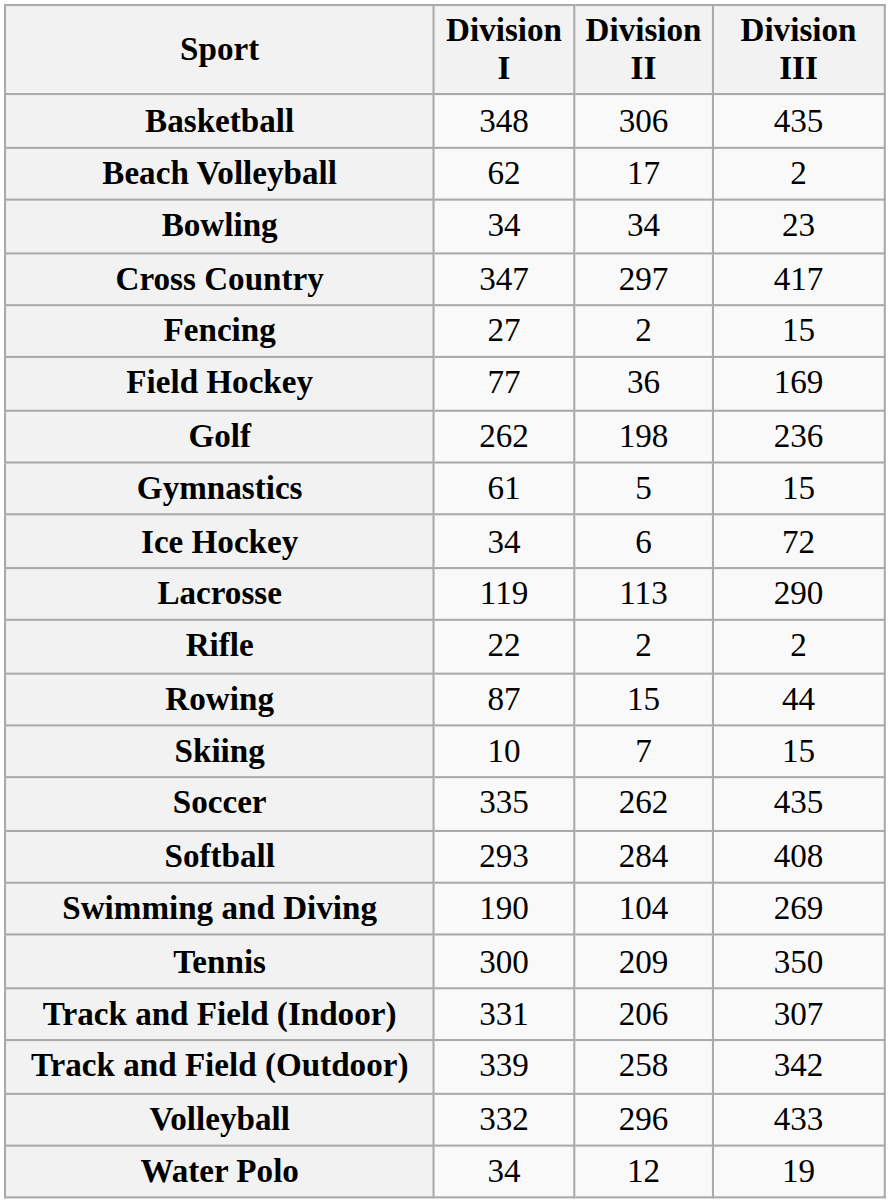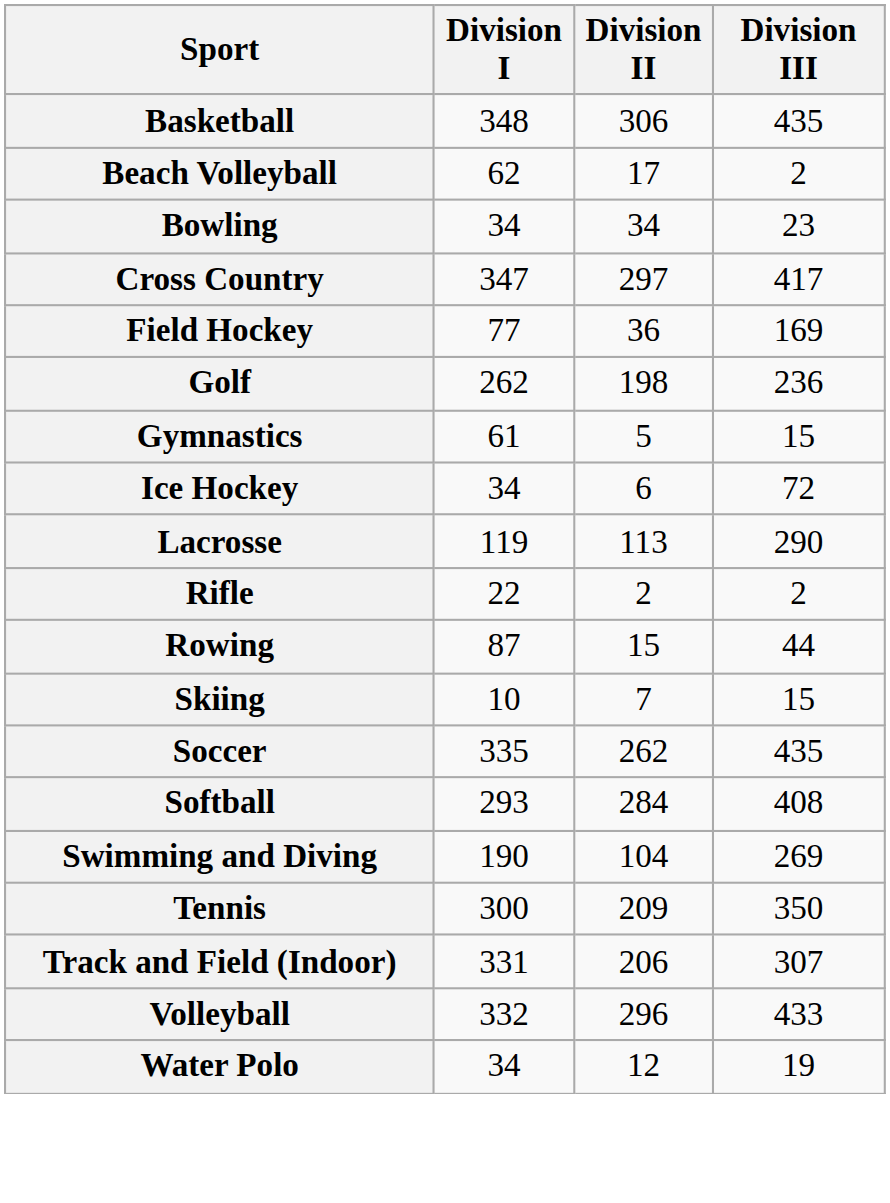 <table class="wikitable sortable" style="text-align:center">
 <tr>
 <th width=200>Sport</th>
 <th width=60>Division I</th>
 <th width=60>Division II</th>
 <th width=75>Division III</th>
 </tr>
 <tr>
 <th>Basketball</th>
 <td>348</td>
 <td>306</td>
 <td>435</td>
 </tr>
 <tr>
 <th>Beach Volleyball</th>
 <td>62</td>
 <td>17</td>
 <td>2</td>
 </tr>
 <tr>
 <th>Bowling</th>
 <td>34</td>
 <td>34</td>
 <td>23</td>
 </tr>
 <tr>
 <th>Cross Country</th>
 <td>347</td>
 <td>297</td>
 <td>417</td>
-</tr>
-<tr>
-<th>Fencing</th>
-<td>27</td>
-<td>2</td>
-<td>15</td>
 </tr>
 <tr>
 <th>Field Hockey</th>
 <td>77</td>
 <td>36</td>
 <td>169</td>
 </tr>
 <tr>
 <th>Golf</th>
 <td>262</td>
 <td>198</td>
 <td>236</td>
 </tr>
 <tr>
 <th>Gymnastics</th>
 <td>61</td>
 <td>5</td>
 <td>15</td>
 </tr>
 <tr>
 <th>Ice Hockey</th>
 <td>34</td>
 <td>6</td>
 <td>72</td>
 </tr>
 <tr>
 <th>Lacrosse</th>
 <td>119</td>
 <td>113</td>
 <td>290</td>
 </tr>
 <tr>
 <th>Rifle</th>
 <td>22</td>
 <td>2</td>
 <td>2</td>
 </tr>
 <tr>
 <th>Rowing</th>
 <td>87</td>
 <td>15</td>
 <td>44</td>
 </tr>
 <tr>
 <th>Skiing</th>
 <td>10</td>
 <td>7</td>
 <td>15</td>
 </tr>
 <tr>
 <th>Soccer</th>
 <td>335</td>
 <td>262</td>
 <td>435</td>
 </tr>
 <tr>
 <th>Softball</th>
 <td>293</td>
 <td>284</td>
 <td>408</td>
 </tr>
 <tr>
 <th>Swimming and Diving</th>
 <td>190</td>
 <td>104</td>
 <td>269</td>
 </tr>
 <tr>
 <th>Tennis</th>
 <td>300</td>
 <td>209</td>
 <td>350</td>
 </tr>
 <tr>
 <th>Track and Field (Indoor)</th>
 <td>331</td>
 <td>206</td>
 <td>307</td>
 </tr>
 <tr>
-<th>Track and Field (Outdoor)</th>
-<td>339</td>
-<td>258</td>
-<td>342</td>
-</tr>
-<tr>
 <th>Volleyball</th>
 <td>332</td>
 <td>296</td>
 <td>433</td>
 </tr>
 <tr>
 <th>Water Polo</th>
 <td>34</td>
 <td>12</td>
 <td>19</td>
 </tr>
 </table>
